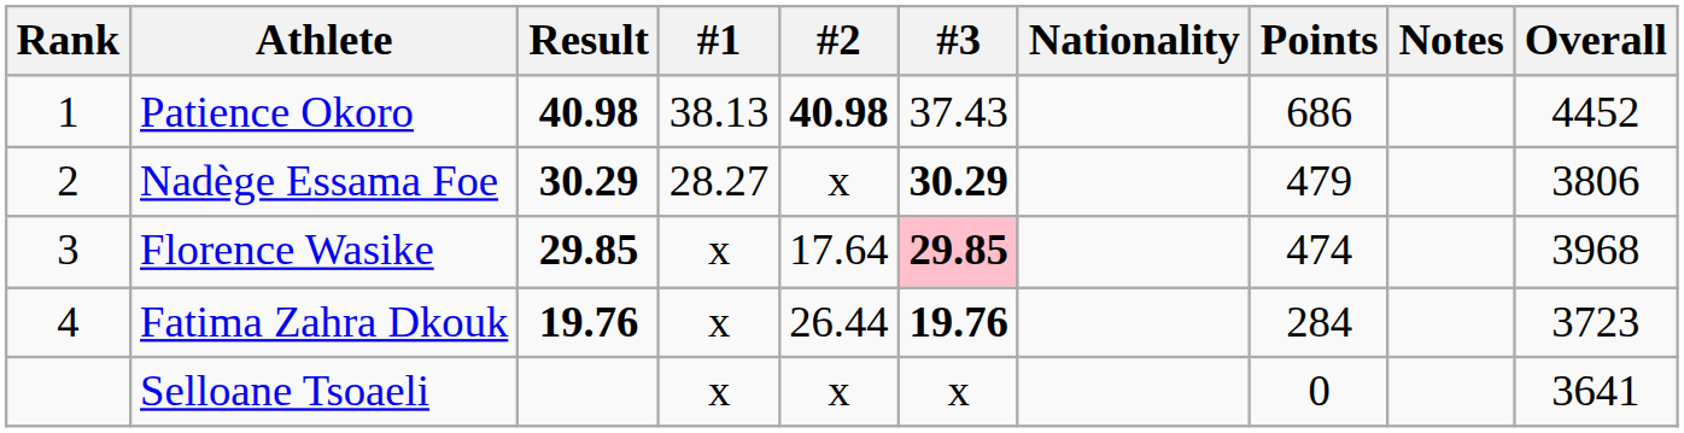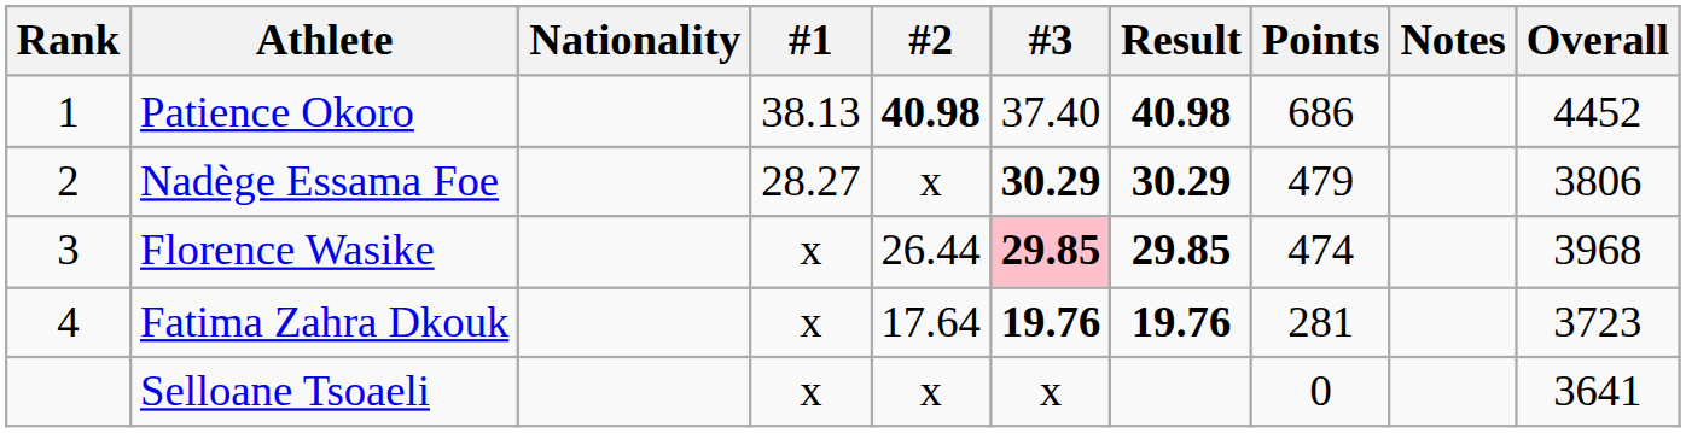 <table class="wikitable sortable" style="text-align:center">
 <tr>
 <th>Rank</th>
 <th>Athlete</th>
-<th>Result</th>
+<th>Nationality</th>
 <th>#1</th>
 <th>#2</th>
 <th>#3</th>
-<th>Nationality</th>
+<th>Result</th>
 <th>Points</th>
 <th>Notes</th>
 <th>Overall</th>
 </tr>
 <tr>
 <td>1</td>
 <td align=left><a href='#'>Patience Okoro</a></td>
-<td><strong>40.98</strong></td>
+<td align=left></td>
 <td>38.13</td>
 <td><strong>40.98</strong></td>
-<td>37.43</td>
-<td align=left></td>
+<td>37.40</td>
+<td><strong>40.98</strong></td>
 <td>686</td>
 <td></td>
 <td>4452</td>
 </tr>
 <tr>
 <td>2</td>
 <td align=left><a href='#'>Nadège Essama Foe</a></td>
-<td><strong>30.29</strong></td>
+<td align=left></td>
 <td>28.27</td>
 <td>x</td>
 <td><strong>30.29</strong></td>
-<td align=left></td>
+<td><strong>30.29</strong></td>
 <td>479</td>
 <td></td>
 <td>3806</td>
 </tr>
 <tr>
 <td>3</td>
 <td align=left><a href='#'>Florence Wasike</a></td>
+<td align=left></td>
+<td>x</td>
+<td>26.44</td>
+<td style="background: pink;"><strong>29.85</strong></td>
 <td><strong>29.85</strong></td>
-<td>x</td>
-<td>17.64</td>
-<td style="background: pink;"><strong>29.85</strong></td>
-<td align=left></td>
 <td>474</td>
 <td></td>
 <td>3968</td>
 </tr>
 <tr>
 <td>4</td>
 <td align=left><a href='#'>Fatima Zahra Dkouk</a></td>
+<td align=left></td>
+<td>x</td>
+<td>17.64</td>
 <td><strong>19.76</strong></td>
-<td>x</td>
-<td>26.44</td>
 <td><strong>19.76</strong></td>
-<td align=left></td>
-<td>284</td>
+<td>281</td>
 <td></td>
 <td>3723</td>
 </tr>
 <tr>
 <td></td>
 <td align=left><a href='#'>Selloane Tsoaeli</a></td>
-<td><strong></strong></td>
+<td align=left></td>
 <td>x</td>
 <td>x</td>
 <td>x</td>
-<td align=left></td>
+<td><strong></strong></td>
 <td>0</td>
 <td></td>
 <td>3641</td>
 </tr>
 </table>
